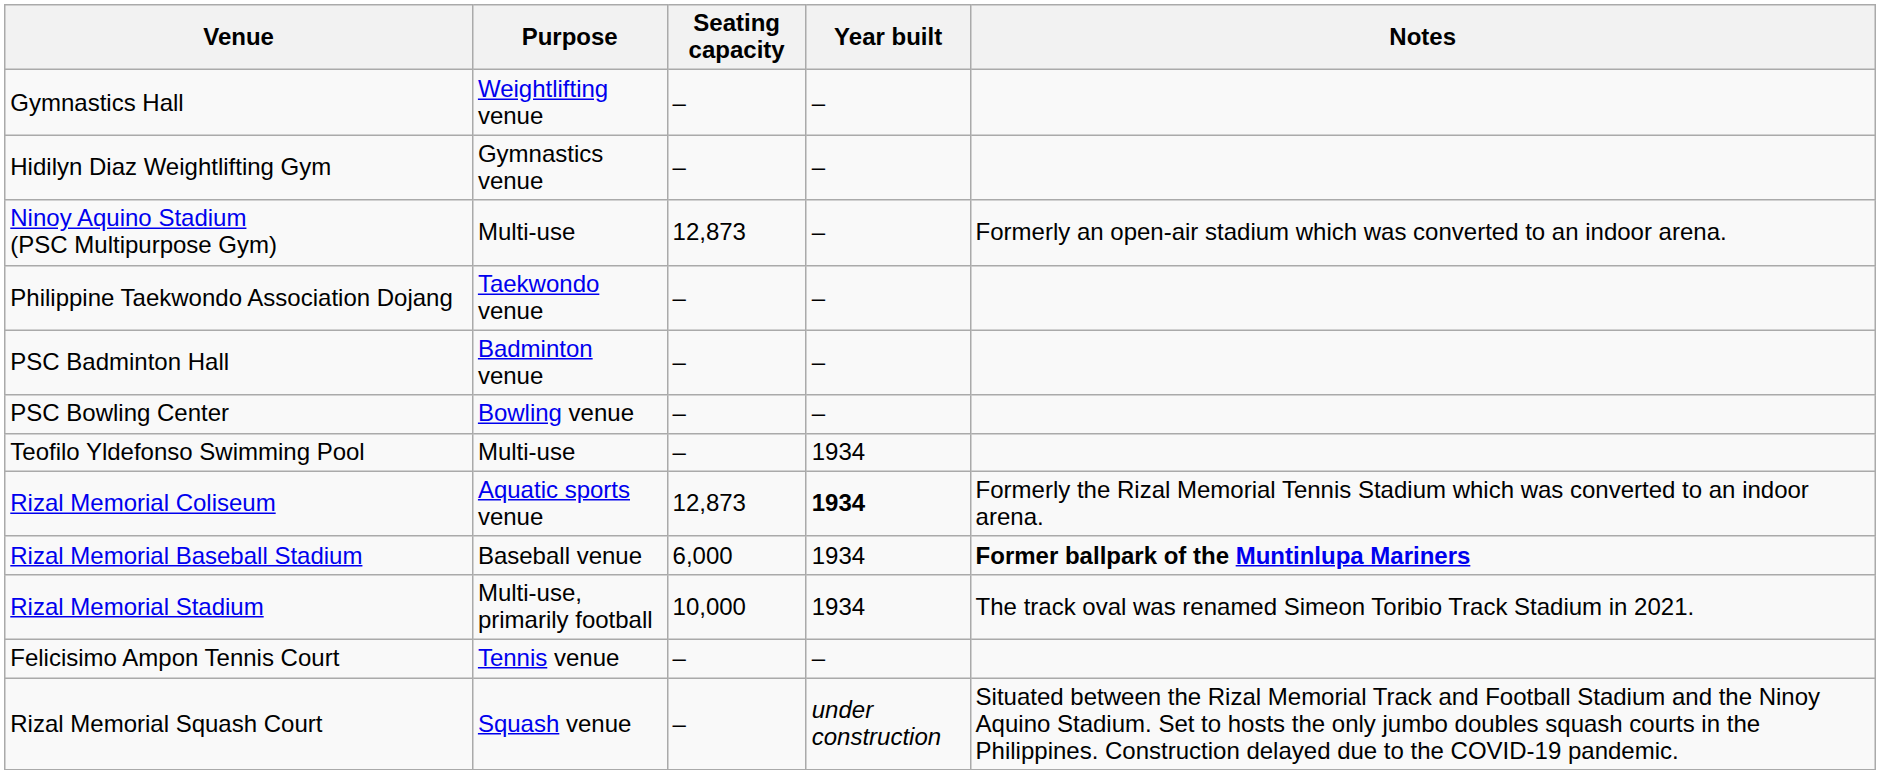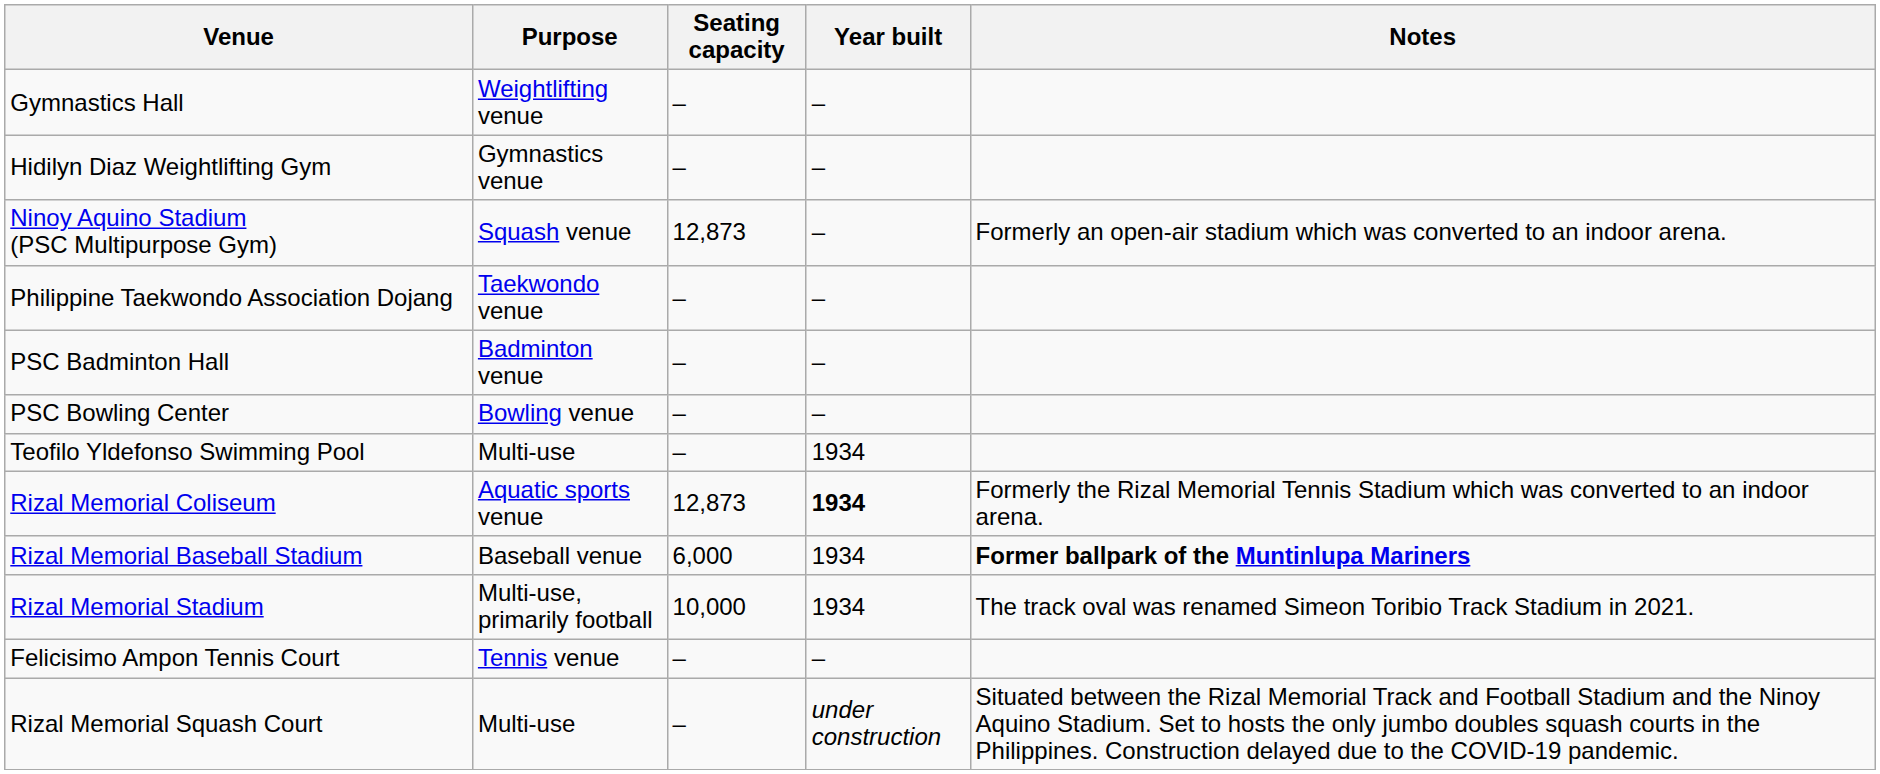 <table class="wikitable sortable">
 <tr>
 <th style="width:25%;">Venue</th>
 <th>Purpose</th>
 <th>Seating capacity</th>
 <th>Year built</th>
 <th>Notes</th>
 </tr>
 <tr>
 <td>Gymnastics Hall</td>
 <td><a href='#'>Weightlifting</a> venue</td>
 <td>–</td>
 <td>–</td>
 <td></td>
 </tr>
 <tr>
 <td>Hidilyn Diaz Weightlifting Gym</td>
 <td>Gymnastics venue</td>
 <td>–</td>
 <td>–</td>
 <td></td>
 </tr>
 <tr>
 <td><a href='#'>Ninoy Aquino Stadium</a><br>(PSC Multipurpose Gym)</td>
-<td>Multi-use</td>
+<td><a href='#'>Squash</a> venue</td>
 <td>12,873</td>
 <td>–</td>
 <td>Formerly an open-air stadium which was converted to an indoor arena.</td>
 </tr>
 <tr>
 <td>Philippine Taekwondo Association Dojang</td>
 <td><a href='#'>Taekwondo</a> venue</td>
 <td>–</td>
 <td>–</td>
 <td></td>
 </tr>
 <tr>
 <td>PSC Badminton Hall</td>
 <td><a href='#'>Badminton</a> venue</td>
 <td>–</td>
 <td>–</td>
 <td></td>
 </tr>
 <tr>
 <td>PSC Bowling Center</td>
 <td><a href='#'>Bowling</a> venue</td>
 <td>–</td>
 <td>–</td>
 <td></td>
 </tr>
 <tr>
 <td>Teofilo Yldefonso Swimming Pool</td>
 <td>Multi-use</td>
 <td>–</td>
 <td>1934</td>
 <td></td>
 </tr>
 <tr>
 <td><a href='#'>Rizal Memorial Coliseum</a></td>
 <td><a href='#'>Aquatic sports</a> venue</td>
 <td>12,873</td>
 <td><strong>1934</strong></td>
 <td>Formerly the Rizal Memorial Tennis Stadium which was converted to an indoor arena.</td>
 </tr>
 <tr>
 <td><a href='#'>Rizal Memorial Baseball Stadium</a></td>
 <td>Baseball venue</td>
 <td>6,000</td>
 <td>1934</td>
 <td><strong>Former ballpark of the <a href='#'>Muntinlupa Mariners</a></strong></td>
 </tr>
 <tr>
 <td><a href='#'>Rizal Memorial Stadium</a></td>
 <td>Multi-use, primarily football</td>
 <td>10,000</td>
 <td>1934</td>
 <td>The track oval was renamed Simeon Toribio Track Stadium in 2021.</td>
 </tr>
 <tr>
 <td>Felicisimo Ampon Tennis Court</td>
 <td><a href='#'>Tennis</a> venue</td>
 <td>–</td>
 <td>–</td>
 <td></td>
 </tr>
 <tr>
 <td>Rizal Memorial Squash Court</td>
-<td><a href='#'>Squash</a> venue</td>
+<td>Multi-use</td>
 <td>–</td>
 <td><em>under construction</em></td>
 <td>Situated between the Rizal Memorial Track and Football Stadium and the Ninoy Aquino Stadium. Set to hosts the only jumbo doubles squash courts in the Philippines. Construction delayed due to the COVID-19 pandemic.</td>
 </tr>
 <tr>
 </tr>
 </table>
